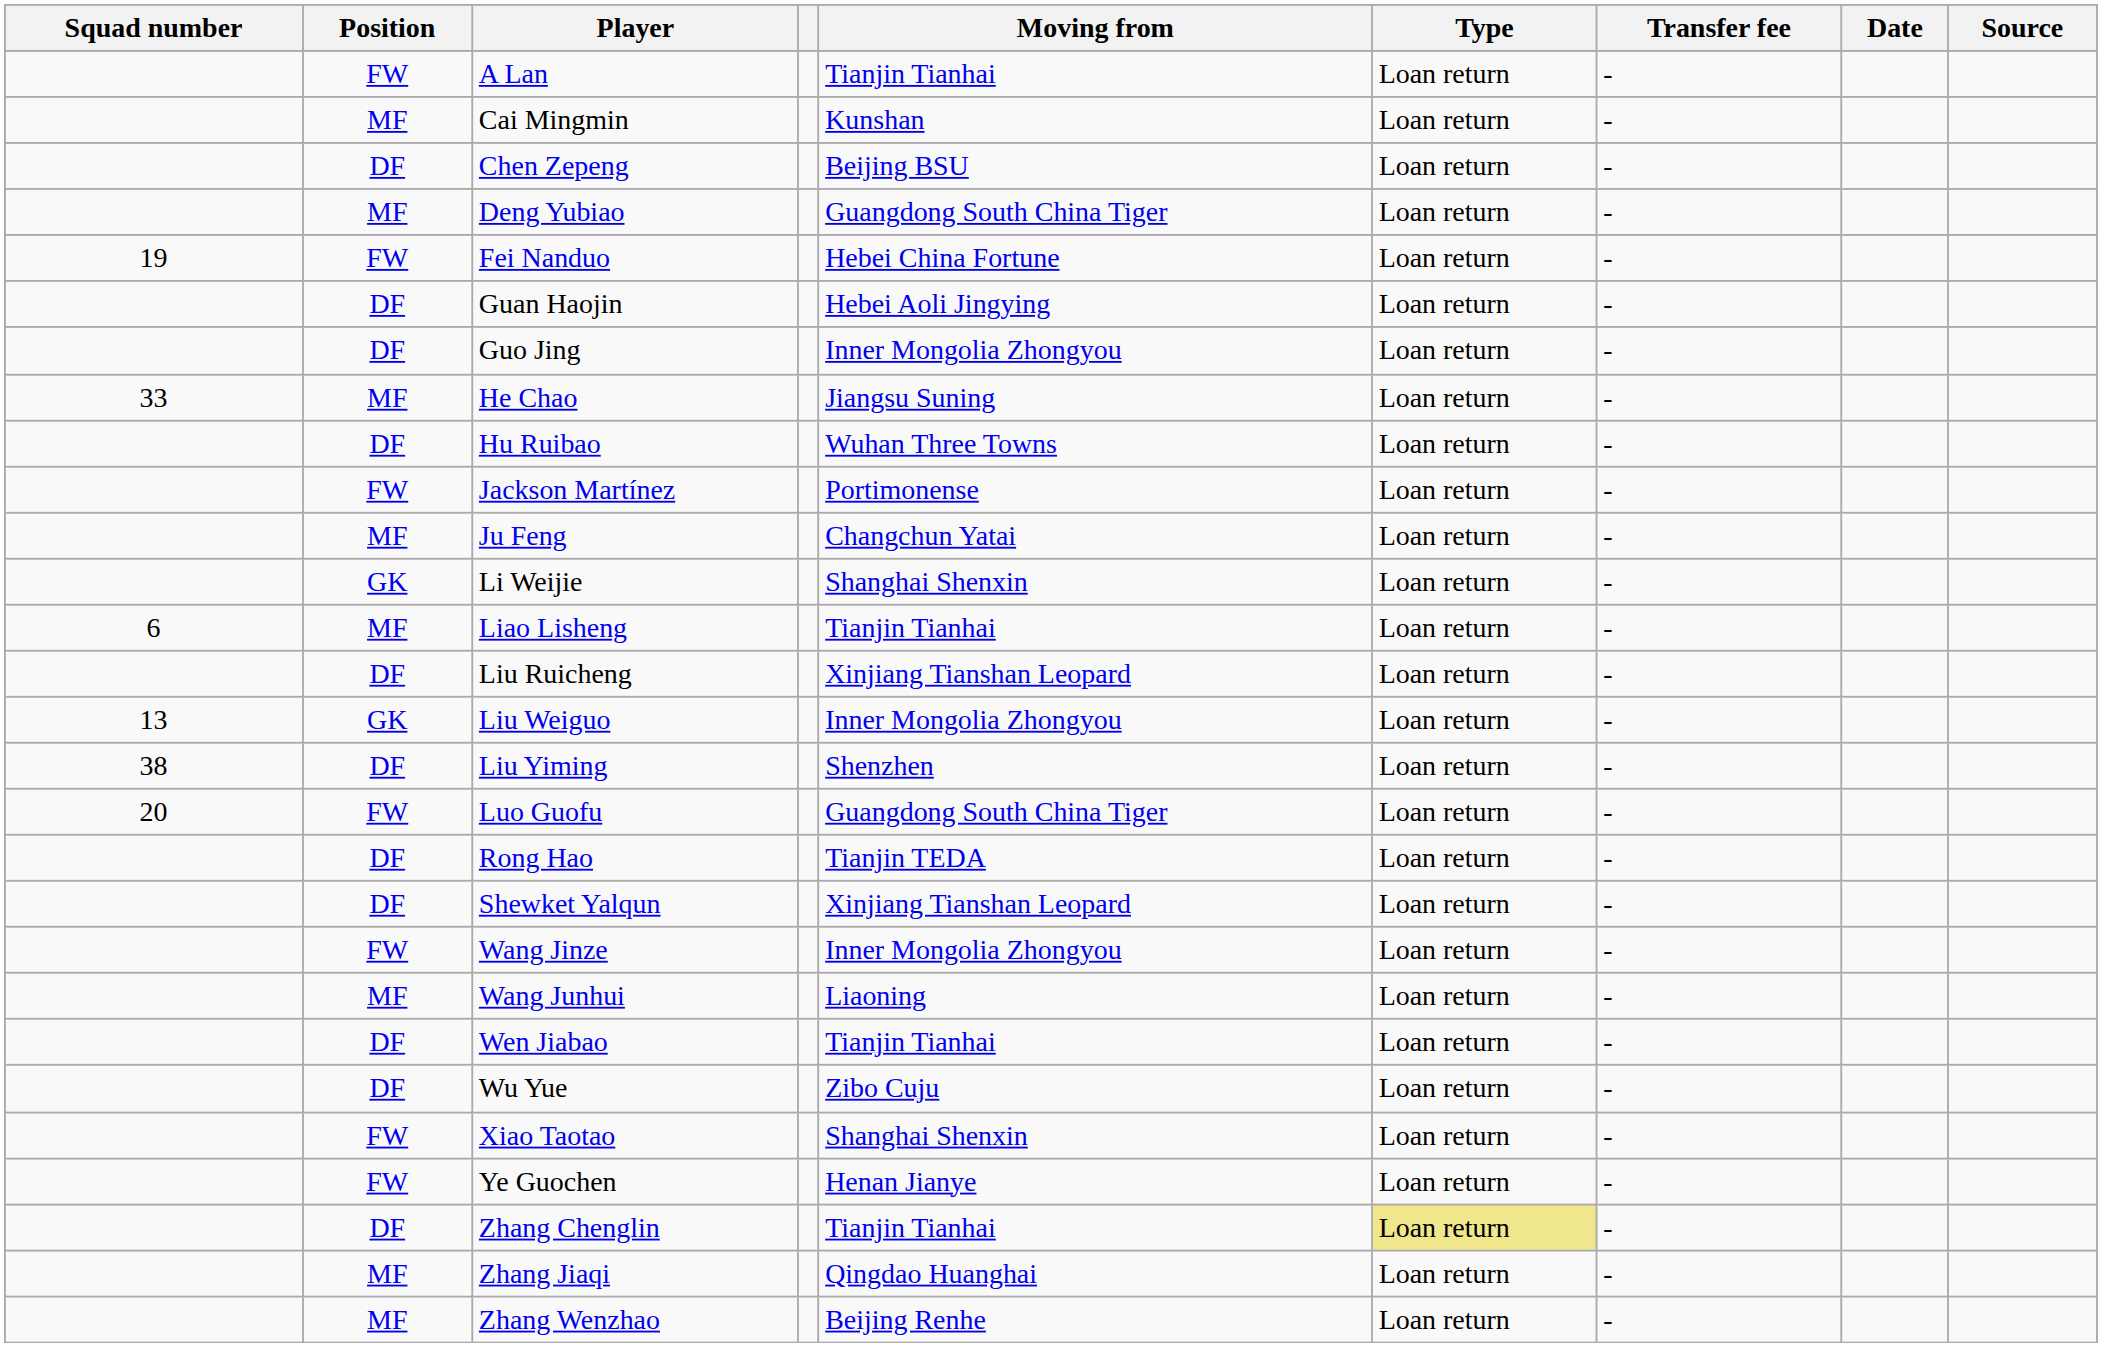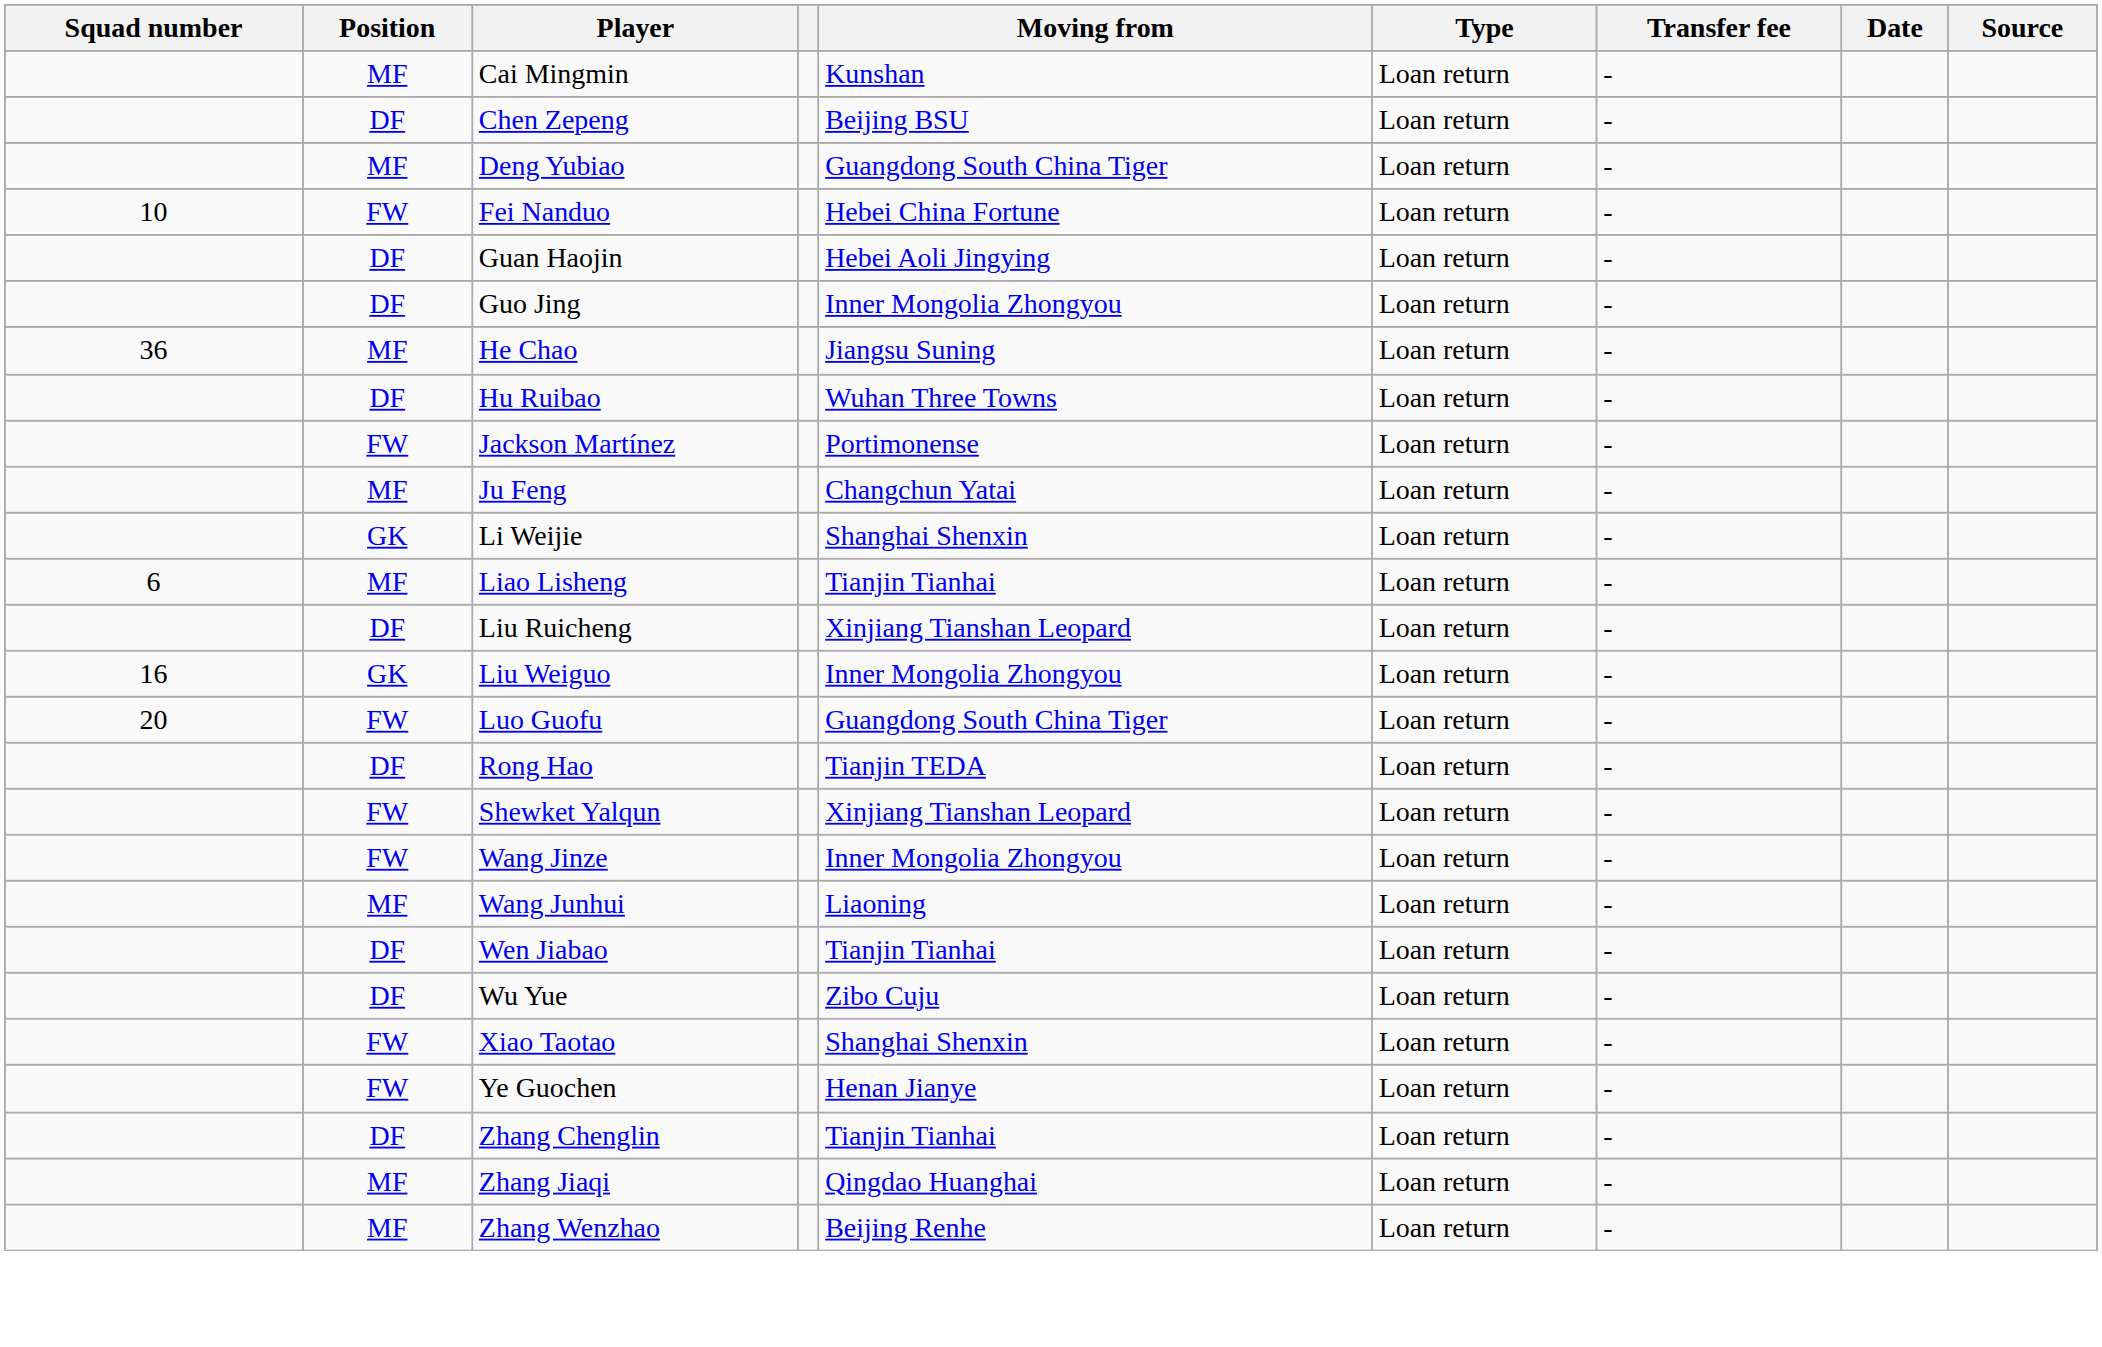 <table class="wikitable sortable" style="width:90%; text-align:left; font-size:95%;">
 <tr>
 <th>Squad number</th>
 <th>Position</th>
 <th>Player</th>
 <th></th>
 <th>Moving from</th>
 <th>Type</th>
 <th>Transfer fee</th>
 <th>Date</th>
 <th>Source</th>
-</tr>
-<tr>
-<td align=center></td>
-<td align=center><a href='#'>FW</a></td>
-<td align=left> <a href='#'>A Lan</a></td>
-<td align=center></td>
-<td align=left> <a href='#'>Tianjin Tianhai</a></td>
-<td>Loan return</td>
-<td>-</td>
-<td></td>
-<td align=center></td>
 </tr>
 <tr>
 <td align=center></td>
 <td align=center><a href='#'>MF</a></td>
 <td align=left> Cai Mingmin</td>
 <td align=center></td>
 <td align=left> <a href='#'>Kunshan</a></td>
 <td>Loan return</td>
 <td>-</td>
 <td></td>
 <td align=center></td>
 </tr>
 <tr>
 <td align=center></td>
 <td align=center><a href='#'>DF</a></td>
 <td align=left> <a href='#'>Chen Zepeng</a></td>
 <td align=center></td>
 <td align=left> <a href='#'>Beijing BSU</a></td>
 <td>Loan return</td>
 <td>-</td>
 <td></td>
 <td align=center></td>
 </tr>
 <tr>
 <td align=center></td>
 <td align=center><a href='#'>MF</a></td>
 <td align=left> <a href='#'>Deng Yubiao</a></td>
 <td align=center></td>
 <td align=left> <a href='#'>Guangdong South China Tiger</a></td>
 <td>Loan return</td>
 <td>-</td>
 <td></td>
 <td align=center></td>
 </tr>
 <tr>
-<td align=center>19</td>
+<td align=center>10</td>
 <td align=center><a href='#'>FW</a></td>
 <td align=left> <a href='#'>Fei Nanduo</a></td>
 <td align=center></td>
 <td align=left> <a href='#'>Hebei China Fortune</a></td>
 <td>Loan return</td>
 <td>-</td>
 <td></td>
 <td align=center></td>
 </tr>
 <tr>
 <td align=center></td>
 <td align=center><a href='#'>DF</a></td>
 <td align=left> Guan Haojin</td>
 <td align=center></td>
 <td align=left> <a href='#'>Hebei Aoli Jingying</a></td>
 <td>Loan return</td>
 <td>-</td>
 <td></td>
 <td align=center></td>
 </tr>
 <tr>
 <td align=center></td>
 <td align=center><a href='#'>DF</a></td>
 <td align=left> Guo Jing</td>
 <td align=center></td>
 <td align=left> <a href='#'>Inner Mongolia Zhongyou</a></td>
 <td>Loan return</td>
 <td>-</td>
 <td></td>
 <td align=center></td>
 </tr>
 <tr>
-<td align=center>33</td>
+<td align=center>36</td>
 <td align=center><a href='#'>MF</a></td>
 <td align=left> <a href='#'>He Chao</a></td>
 <td align=center></td>
 <td align=left> <a href='#'>Jiangsu Suning</a></td>
 <td>Loan return</td>
 <td>-</td>
 <td></td>
 <td align=center></td>
 </tr>
 <tr>
 <td align=center></td>
 <td align=center><a href='#'>DF</a></td>
 <td align=left> <a href='#'>Hu Ruibao</a></td>
 <td align=center></td>
 <td align=left> <a href='#'>Wuhan Three Towns</a></td>
 <td>Loan return</td>
 <td>-</td>
 <td></td>
 <td align=center></td>
 </tr>
 <tr>
 <td align=center></td>
 <td align=center><a href='#'>FW</a></td>
 <td align=left> <a href='#'>Jackson Martínez</a></td>
 <td align=center></td>
 <td align=left> <a href='#'>Portimonense</a></td>
 <td>Loan return</td>
 <td>-</td>
 <td></td>
 <td align=center></td>
 </tr>
 <tr>
 <td align=center></td>
 <td align=center><a href='#'>MF</a></td>
 <td align=left> <a href='#'>Ju Feng</a></td>
 <td align=center></td>
 <td align=left> <a href='#'>Changchun Yatai</a></td>
 <td>Loan return</td>
 <td>-</td>
 <td></td>
 <td align=center></td>
 </tr>
 <tr>
 <td align=center></td>
 <td align=center><a href='#'>GK</a></td>
 <td align=left> Li Weijie</td>
 <td align=center></td>
 <td align=left> <a href='#'>Shanghai Shenxin</a></td>
 <td>Loan return</td>
 <td>-</td>
 <td></td>
 <td align=center></td>
 </tr>
 <tr>
 <td align=center>6</td>
 <td align=center><a href='#'>MF</a></td>
 <td align=left> <a href='#'>Liao Lisheng</a></td>
 <td align=center></td>
 <td align=left> <a href='#'>Tianjin Tianhai</a></td>
 <td>Loan return</td>
 <td>-</td>
 <td></td>
 <td align=center></td>
 </tr>
 <tr>
 <td align=center></td>
 <td align=center><a href='#'>DF</a></td>
 <td align=left> Liu Ruicheng</td>
 <td align=center></td>
 <td align=left> <a href='#'>Xinjiang Tianshan Leopard</a></td>
 <td>Loan return</td>
 <td>-</td>
 <td></td>
 <td align=center></td>
 </tr>
 <tr>
-<td align=center>13</td>
+<td align=center>16</td>
 <td align=center><a href='#'>GK</a></td>
 <td align=left> <a href='#'>Liu Weiguo</a></td>
 <td align=center></td>
 <td align=left> <a href='#'>Inner Mongolia Zhongyou</a></td>
-<td>Loan return</td>
-<td>-</td>
-<td></td>
-<td align=center></td>
-</tr>
-<tr>
-<td align=center>38</td>
-<td align=center><a href='#'>DF</a></td>
-<td align=left> <a href='#'>Liu Yiming</a></td>
-<td align=center></td>
-<td align=left> <a href='#'>Shenzhen</a></td>
 <td>Loan return</td>
 <td>-</td>
 <td></td>
 <td align=center></td>
 </tr>
 <tr>
 <td align=center>20</td>
 <td align=center><a href='#'>FW</a></td>
 <td align=left> <a href='#'>Luo Guofu</a></td>
 <td align=center></td>
 <td align=left> <a href='#'>Guangdong South China Tiger</a></td>
 <td>Loan return</td>
 <td>-</td>
 <td></td>
 <td align=center></td>
 </tr>
 <tr>
 <td align=center></td>
 <td align=center><a href='#'>DF</a></td>
 <td align=left> <a href='#'>Rong Hao</a></td>
 <td align=center></td>
 <td align=left> <a href='#'>Tianjin TEDA</a></td>
 <td>Loan return</td>
 <td>-</td>
 <td></td>
 <td align=center></td>
 </tr>
 <tr>
 <td align=center></td>
-<td align=center><a href='#'>DF</a></td>
+<td align=center><a href='#'>FW</a></td>
 <td align=left> <a href='#'>Shewket Yalqun</a></td>
 <td align=center></td>
 <td align=left> <a href='#'>Xinjiang Tianshan Leopard</a></td>
 <td>Loan return</td>
 <td>-</td>
 <td></td>
 <td align=center></td>
 </tr>
 <tr>
 <td align=center></td>
 <td align=center><a href='#'>FW</a></td>
 <td align=left> <a href='#'>Wang Jinze</a></td>
 <td align=center></td>
 <td align=left> <a href='#'>Inner Mongolia Zhongyou</a></td>
 <td>Loan return</td>
 <td>-</td>
 <td></td>
 <td align=center></td>
 </tr>
 <tr>
 <td align=center></td>
 <td align=center><a href='#'>MF</a></td>
 <td align=left> <a href='#'>Wang Junhui</a></td>
 <td align=center></td>
 <td align=left> <a href='#'>Liaoning</a></td>
 <td>Loan return</td>
 <td>-</td>
 <td></td>
 <td align=center></td>
 </tr>
 <tr>
 <td align=center></td>
 <td align=center><a href='#'>DF</a></td>
 <td align=left> <a href='#'>Wen Jiabao</a></td>
 <td align=center></td>
 <td align=left> <a href='#'>Tianjin Tianhai</a></td>
 <td>Loan return</td>
 <td>-</td>
 <td></td>
 <td align=center></td>
 </tr>
 <tr>
 <td align=center></td>
 <td align=center><a href='#'>DF</a></td>
 <td align=left> Wu Yue</td>
 <td align=center></td>
 <td align=left> <a href='#'>Zibo Cuju</a></td>
 <td>Loan return</td>
 <td>-</td>
 <td></td>
 <td align=center></td>
 </tr>
 <tr>
 <td align=center></td>
 <td align=center><a href='#'>FW</a></td>
 <td align=left> <a href='#'>Xiao Taotao</a></td>
 <td align=center></td>
 <td align=left> <a href='#'>Shanghai Shenxin</a></td>
 <td>Loan return</td>
 <td>-</td>
 <td></td>
 <td align=center></td>
 </tr>
 <tr>
 <td align=center></td>
 <td align=center><a href='#'>FW</a></td>
 <td align=left> Ye Guochen</td>
 <td align=center></td>
 <td align=left> <a href='#'>Henan Jianye</a></td>
 <td>Loan return</td>
 <td>-</td>
 <td></td>
 <td align=center></td>
 </tr>
 <tr>
 <td align=center></td>
 <td align=center><a href='#'>DF</a></td>
 <td align=left> <a href='#'>Zhang Chenglin</a></td>
 <td align=center></td>
 <td align=left> <a href='#'>Tianjin Tianhai</a></td>
-<td style="background: khaki;">Loan return</td>
+<td>Loan return</td>
 <td>-</td>
 <td></td>
 <td align=center></td>
 </tr>
 <tr>
 <td align=center></td>
 <td align=center><a href='#'>MF</a></td>
 <td align=left> <a href='#'>Zhang Jiaqi</a></td>
 <td align=center></td>
 <td align=left> <a href='#'>Qingdao Huanghai</a></td>
 <td>Loan return</td>
 <td>-</td>
 <td></td>
 <td align=center></td>
 </tr>
 <tr>
 <td align=center></td>
 <td align=center><a href='#'>MF</a></td>
 <td align=left> <a href='#'>Zhang Wenzhao</a></td>
 <td align=center></td>
 <td align=left> <a href='#'>Beijing Renhe</a></td>
 <td>Loan return</td>
 <td>-</td>
 <td></td>
 <td align=center></td>
 </tr>
 </table>
